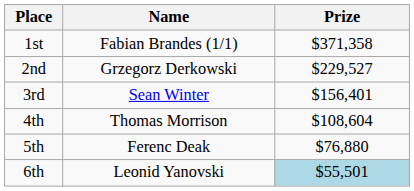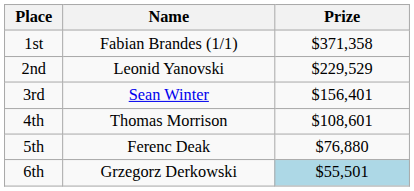 <table class="wikitable">
 <tr>
 <th width="50">Place</th>
 <th width="200">Name</th>
 <th width="125">Prize</th>
 </tr>
 <tr>
 <td align = "center">1st</td>
 <td align = "center"> Fabian Brandes (1/1)</td>
 <td align = "center">$371,358</td>
 </tr>
 <tr>
 <td align = "center">2nd</td>
-<td align = "center"> Grzegorz Derkowski</td>
-<td align = "center">$229,527</td>
+<td align = "center"> Leonid Yanovski</td>
+<td align = "center">$229,529</td>
 </tr>
 <tr>
 <td align = "center">3rd</td>
 <td align = "center"> <a href='#'>Sean Winter</a></td>
 <td align = "center">$156,401</td>
 </tr>
 <tr>
 <td align = "center">4th</td>
 <td align = "center"> Thomas Morrison</td>
-<td align = "center">$108,604</td>
+<td align = "center">$108,601</td>
 </tr>
 <tr>
 <td align = "center">5th</td>
 <td align = "center"> Ferenc Deak</td>
 <td align = "center">$76,880</td>
 </tr>
 <tr>
 <td align = "center">6th</td>
-<td align = "center"> Leonid Yanovski</td>
+<td align = "center"> Grzegorz Derkowski</td>
 <td align = "center" style="background: lightblue;">$55,501</td>
 </tr>
 </table>
